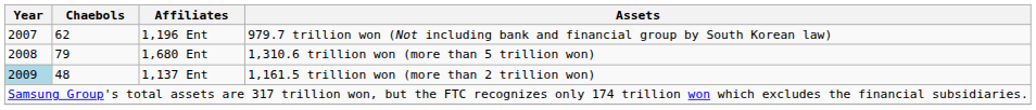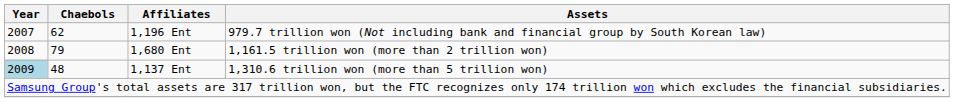 <table class="wikitable sortable">
 <tr>
 <th>Year</th>
 <th>Chaebols</th>
 <th>Affiliates</th>
 <th>Assets</th>
 </tr>
 <tr>
 <td>2007</td>
 <td>62</td>
 <td>1,196 Ent</td>
 <td>979.7 trillion won (<em>Not</em> including bank and financial group by South Korean law)</td>
 </tr>
 <tr>
 <td>2008</td>
 <td>79</td>
 <td>1,680 Ent</td>
-<td>1,310.6 trillion won (more than 5 trillion won)</td>
+<td>1,161.5 trillion won (more than 2 trillion won)</td>
 </tr>
 <tr>
 <td style="background: lightblue;">2009</td>
 <td>48</td>
 <td>1,137 Ent</td>
-<td>1,161.5 trillion won (more than 2 trillion won)</td>
+<td>1,310.6 trillion won (more than 5 trillion won)</td>
 </tr>
 <tr>
 <td colspan="4"><a href='#'>Samsung Group</a>'s total assets are 317 trillion won, but the FTC recognizes only 174 trillion <a href='#'>won</a> which excludes the financial subsidiaries.</td>
 </tr>
 <tr>
 </tr>
 </table>
